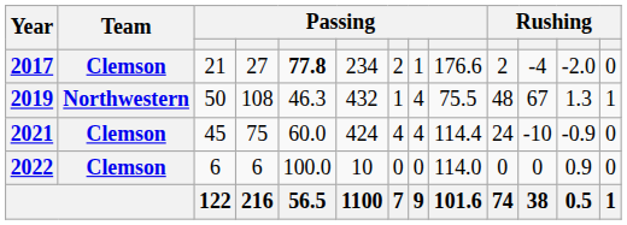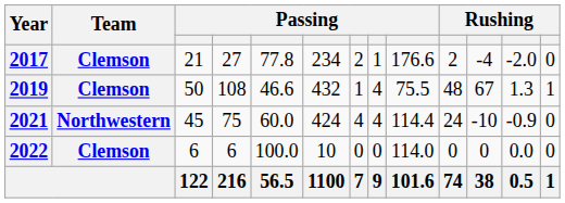 <table class="wikitable" style="text-align:center;">
 <tr>
 <th rowspan="2">Year</th>
 <th rowspan="2">Team</th>
 <th colspan="7">Passing</th>
 <th colspan="4">Rushing</th>
 </tr>
 <tr>
 <th></th>
 <th></th>
 <th></th>
 <th></th>
 <th></th>
 <th></th>
 <th></th>
 <th></th>
 <th></th>
 <th></th>
 <th></th>
 </tr>
 <tr>
 <th><a href='#'>2017</a></th>
 <th><a href='#'>Clemson</a></th>
 <td>21</td>
 <td>27</td>
-<td><strong>77.8</strong></td>
+<td>77.8</td>
 <td>234</td>
 <td>2</td>
 <td>1</td>
 <td>176.6</td>
 <td>2</td>
 <td>-4</td>
 <td>-2.0</td>
 <td>0</td>
 </tr>
 <tr>
 <th><a href='#'>2019</a></th>
-<th><a href='#'>Northwestern</a></th>
+<th><a href='#'>Clemson</a></th>
 <td>50</td>
 <td>108</td>
-<td>46.3</td>
+<td>46.6</td>
 <td>432</td>
 <td>1</td>
 <td>4</td>
 <td>75.5</td>
 <td>48</td>
 <td>67</td>
 <td>1.3</td>
 <td>1</td>
 </tr>
 <tr>
 <th><a href='#'>2021</a></th>
-<th><a href='#'>Clemson</a></th>
+<th><a href='#'>Northwestern</a></th>
 <td>45</td>
 <td>75</td>
 <td>60.0</td>
 <td>424</td>
 <td>4</td>
 <td>4</td>
 <td>114.4</td>
 <td>24</td>
 <td>-10</td>
 <td>-0.9</td>
 <td>0</td>
 </tr>
 <tr>
 <th><a href='#'>2022</a></th>
 <th><a href='#'>Clemson</a></th>
 <td>6</td>
 <td>6</td>
 <td>100.0</td>
 <td>10</td>
 <td>0</td>
 <td>0</td>
 <td>114.0</td>
 <td>0</td>
 <td>0</td>
-<td>0.9</td>
+<td>0.0</td>
 <td>0</td>
 </tr>
 <tr>
 <th colspan="2"></th>
 <th>122</th>
 <th>216</th>
 <th>56.5</th>
 <th>1100</th>
 <th>7</th>
 <th>9</th>
 <th>101.6</th>
 <th>74</th>
 <th>38</th>
 <th>0.5</th>
 <th>1</th>
 </tr>
 </table>
